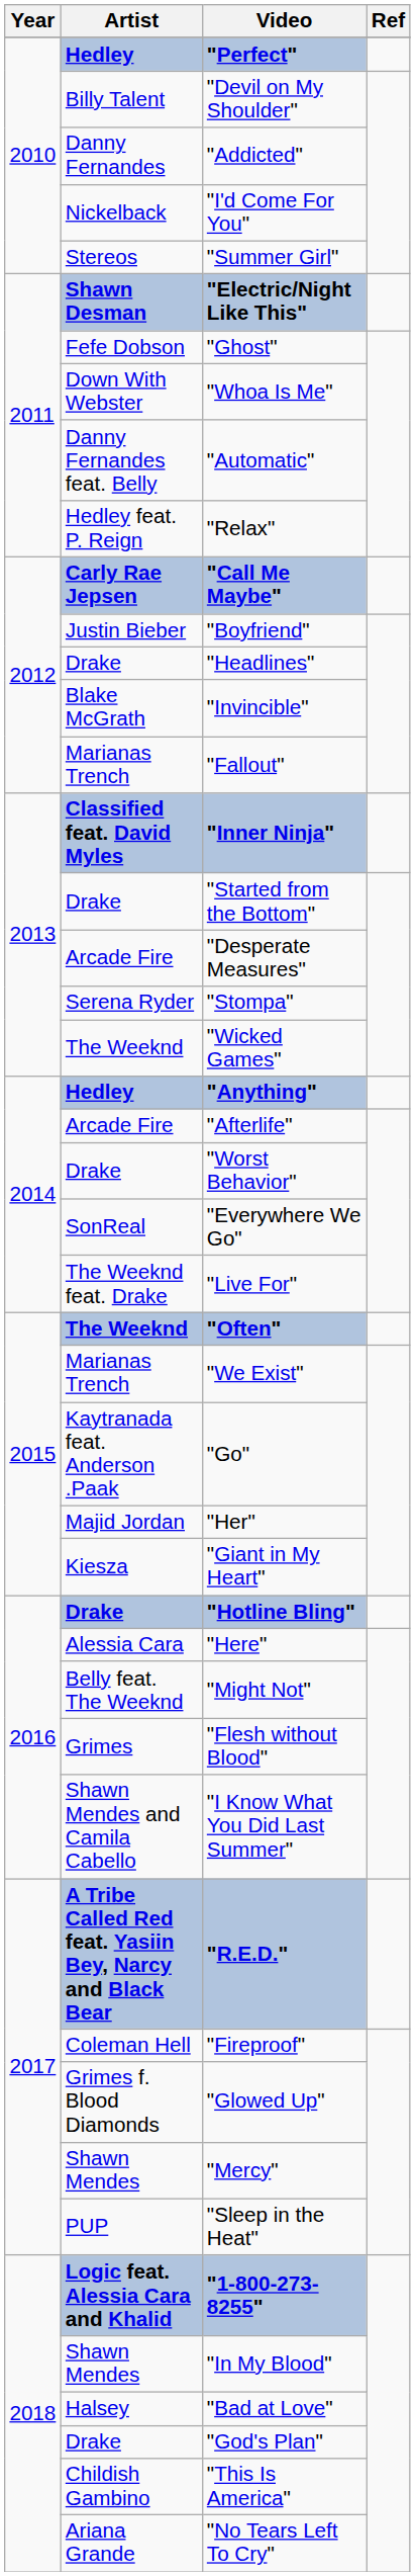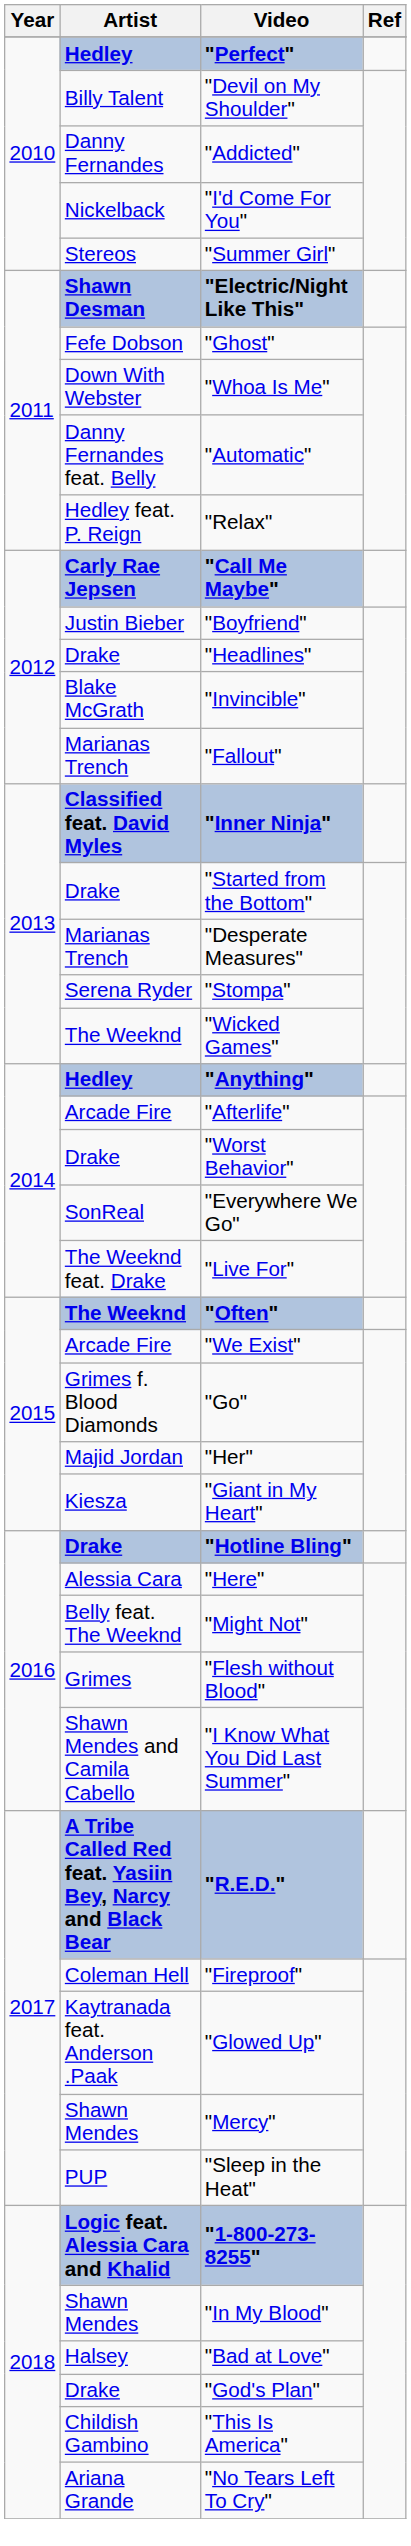 <table class="wikitable" width=50%>
 <tr>
 <th>Year</th>
 <th>Artist</th>
 <th>Video</th>
 <th>Ref</th>
 </tr>
 <tr>
 </tr>
 <tr>
 <td rowspan=5><a href='#'>2010</a></td>
 <td style="background:#B0C4DE;"><strong><a href='#'>Hedley</a></strong></td>
 <td style="background:#B0C4DE;"><strong>"<a href='#'>Perfect</a>"</strong></td>
 <td></td>
 </tr>
 <tr>
 <td><a href='#'>Billy Talent</a></td>
 <td>"<a href='#'>Devil on My Shoulder</a>"</td>
 <td rowspan=4></td>
 </tr>
 <tr>
 <td><a href='#'>Danny Fernandes</a></td>
 <td>"<a href='#'>Addicted</a>"</td>
 </tr>
 <tr>
 <td><a href='#'>Nickelback</a></td>
 <td>"<a href='#'>I'd Come For You</a>"</td>
 </tr>
 <tr>
 <td><a href='#'>Stereos</a></td>
 <td>"<a href='#'>Summer Girl</a>"</td>
 </tr>
 <tr>
 <td rowspan=5><a href='#'>2011</a></td>
 <td style="background:#B0C4DE;"><strong><a href='#'>Shawn Desman</a></strong></td>
 <td style="background:#B0C4DE;"><strong>"Electric/Night Like This"</strong></td>
 <td></td>
 </tr>
 <tr>
 <td><a href='#'>Fefe Dobson</a></td>
 <td>"<a href='#'>Ghost</a>"</td>
 <td rowspan=4></td>
 </tr>
 <tr>
 <td><a href='#'>Down With Webster</a></td>
 <td>"<a href='#'>Whoa Is Me</a>"</td>
 </tr>
 <tr>
 <td><a href='#'>Danny Fernandes</a> feat. <a href='#'>Belly</a></td>
 <td>"<a href='#'>Automatic</a>"</td>
 </tr>
 <tr>
 <td><a href='#'>Hedley</a> feat. <a href='#'>P. Reign</a></td>
 <td>"Relax"</td>
 </tr>
 <tr>
 <td rowspan=5><a href='#'>2012</a></td>
 <td style="background:#B0C4DE;"><strong><a href='#'>Carly Rae Jepsen</a></strong></td>
 <td style="background:#B0C4DE;"><strong>"<a href='#'>Call Me Maybe</a>"</strong></td>
 <td></td>
 </tr>
 <tr>
 <td><a href='#'>Justin Bieber</a></td>
 <td>"<a href='#'>Boyfriend</a>"</td>
 <td rowspan=4></td>
 </tr>
 <tr>
 <td><a href='#'>Drake</a></td>
 <td>"<a href='#'>Headlines</a>"</td>
 </tr>
 <tr>
 <td><a href='#'>Blake McGrath</a></td>
 <td>"<a href='#'>Invincible</a>"</td>
 </tr>
 <tr>
 <td><a href='#'>Marianas Trench</a></td>
 <td>"<a href='#'>Fallout</a>"</td>
 </tr>
 <tr>
 <td rowspan=5><a href='#'>2013</a></td>
 <td style="background:#B0C4DE;"><strong><a href='#'>Classified</a> feat. <a href='#'>David Myles</a></strong></td>
 <td style="background:#B0C4DE;"><strong>"<a href='#'>Inner Ninja</a>"</strong></td>
 <td></td>
 </tr>
 <tr>
 <td><a href='#'>Drake</a></td>
 <td>"<a href='#'>Started from the Bottom</a>"</td>
 <td rowspan=4></td>
 </tr>
 <tr>
-<td><a href='#'>Arcade Fire</a></td>
+<td><a href='#'>Marianas Trench</a></td>
 <td>"Desperate Measures"</td>
 </tr>
 <tr>
 <td><a href='#'>Serena Ryder</a></td>
 <td>"<a href='#'>Stompa</a>"</td>
 </tr>
 <tr>
 <td><a href='#'>The Weeknd</a></td>
 <td>"<a href='#'>Wicked Games</a>"</td>
 </tr>
 <tr>
 <td rowspan=5><a href='#'>2014</a></td>
 <td style="background:#B0C4DE;"><strong><a href='#'>Hedley</a></strong></td>
 <td style="background:#B0C4DE;"><strong>"<a href='#'>Anything</a>"</strong></td>
 <td></td>
 </tr>
 <tr>
 <td><a href='#'>Arcade Fire</a></td>
 <td>"<a href='#'>Afterlife</a>"</td>
 <td rowspan=4></td>
 </tr>
 <tr>
 <td><a href='#'>Drake</a></td>
 <td>"<a href='#'>Worst Behavior</a>"</td>
 </tr>
 <tr>
 <td><a href='#'>SonReal</a></td>
 <td>"Everywhere We Go"</td>
 </tr>
 <tr>
 <td><a href='#'>The Weeknd</a> feat. <a href='#'>Drake</a></td>
 <td>"<a href='#'>Live For</a>"</td>
 </tr>
 <tr>
 <td rowspan=5><a href='#'>2015</a></td>
 <td style="background:#B0C4DE;"><strong><a href='#'>The Weeknd</a></strong></td>
 <td style="background:#B0C4DE;"><strong>"<a href='#'>Often</a>"</strong></td>
 <td></td>
 </tr>
 <tr>
-<td><a href='#'>Marianas Trench</a></td>
+<td><a href='#'>Arcade Fire</a></td>
 <td>"<a href='#'>We Exist</a>"</td>
 <td rowspan=4></td>
 </tr>
 <tr>
-<td><a href='#'>Kaytranada</a> feat. <a href='#'>Anderson .Paak</a></td>
+<td><a href='#'>Grimes</a> f. Blood Diamonds</td>
 <td>"Go"</td>
 </tr>
 <tr>
 <td><a href='#'>Majid Jordan</a></td>
 <td>"Her"</td>
 </tr>
 <tr>
 <td><a href='#'>Kiesza</a></td>
 <td>"<a href='#'>Giant in My Heart</a>"</td>
 </tr>
 <tr>
 <td rowspan=5><a href='#'>2016</a></td>
 <td style="background:#B0C4DE;"><strong><a href='#'>Drake</a></strong></td>
 <td style="background:#B0C4DE;"><strong>"<a href='#'>Hotline Bling</a>"</strong></td>
 <td></td>
 </tr>
 <tr>
 <td><a href='#'>Alessia Cara</a></td>
 <td>"<a href='#'>Here</a>"</td>
 <td rowspan=4></td>
 </tr>
 <tr>
 <td><a href='#'>Belly</a> feat. <a href='#'>The Weeknd</a></td>
 <td>"<a href='#'>Might Not</a>"</td>
 </tr>
 <tr>
 <td><a href='#'>Grimes</a></td>
 <td>"<a href='#'>Flesh without Blood</a>"</td>
 </tr>
 <tr>
 <td><a href='#'>Shawn Mendes</a> and <a href='#'>Camila Cabello</a></td>
 <td>"<a href='#'>I Know What You Did Last Summer</a>"</td>
 </tr>
 <tr>
 <td rowspan=5><a href='#'>2017</a></td>
 <td style="background:#B0C4DE;"><strong><a href='#'>A Tribe Called Red</a> feat. <a href='#'>Yasiin Bey</a>, <a href='#'>Narcy</a> and <a href='#'>Black Bear</a></strong></td>
 <td style="background:#B0C4DE;"><strong>"<a href='#'>R.E.D.</a>"</strong></td>
 <td></td>
 </tr>
 <tr>
 <td><a href='#'>Coleman Hell</a></td>
 <td>"<a href='#'>Fireproof</a>"</td>
 <td rowspan=4></td>
 </tr>
 <tr>
-<td><a href='#'>Grimes</a> f. Blood Diamonds</td>
+<td><a href='#'>Kaytranada</a> feat. <a href='#'>Anderson .Paak</a></td>
 <td>"<a href='#'>Glowed Up</a>"</td>
 </tr>
 <tr>
 <td><a href='#'>Shawn Mendes</a></td>
 <td>"<a href='#'>Mercy</a>"</td>
 </tr>
 <tr>
 <td><a href='#'>PUP</a></td>
 <td>"Sleep in the Heat"</td>
 </tr>
 <tr>
 <td rowspan=6><a href='#'>2018</a></td>
 <td style="background:#b0c4de;"><strong><a href='#'>Logic</a> feat. <a href='#'>Alessia Cara</a> and <a href='#'>Khalid</a></strong></td>
 <td style="background:#b0c4de;"><strong>"<a href='#'>1-800-273-8255</a>"</strong></td>
 </tr>
 <tr>
 <td><a href='#'>Shawn Mendes</a></td>
 <td>"<a href='#'>In My Blood</a>"</td>
 </tr>
 <tr>
 <td><a href='#'>Halsey</a></td>
 <td>"<a href='#'>Bad at Love</a>"</td>
 </tr>
 <tr>
 <td><a href='#'>Drake</a></td>
 <td>"<a href='#'>God's Plan</a>"</td>
 </tr>
 <tr>
 <td><a href='#'>Childish Gambino</a></td>
 <td>"<a href='#'>This Is America</a>"</td>
 </tr>
 <tr>
 <td><a href='#'>Ariana Grande</a></td>
 <td>"<a href='#'>No Tears Left To Cry</a>"</td>
 </tr>
 </table>
